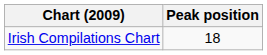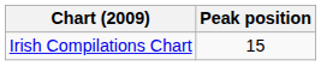 <table class="wikitable" border="1">
 <tr>
 <th align="left">Chart (2009)</th>
 <th align="center">Peak position</th>
 </tr>
 <tr>
 <td align="left"><a href='#'>Irish Compilations Chart</a></td>
-<td align="center">18</td>
+<td align="center">15</td>
 </tr>
 </table>
